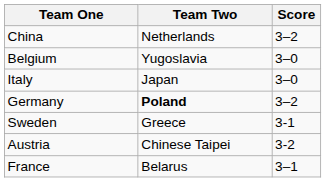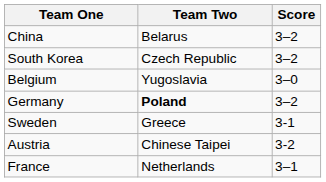 <table class="wikitable">
 <tr>
 <th width=150>Team One</th>
 <th width=150>Team Two</th>
 <th width=50>Score</th>
 </tr>
 <tr>
 <td>China</td>
-<td>Netherlands</td>
+<td>Belarus</td>
+<td>3–2</td>
+</tr>
+<tr>
+<td>South Korea</td>
+<td>Czech Republic</td>
 <td>3–2</td>
 </tr>
 <tr>
 <td>Belgium</td>
 <td>Yugoslavia</td>
-<td>3–0</td>
-</tr>
-<tr>
-<td>Italy</td>
-<td>Japan</td>
 <td>3–0</td>
 </tr>
 <tr>
 <td>Germany</td>
 <td><strong>Poland</strong></td>
 <td>3–2</td>
 </tr>
 <tr>
 <td>Sweden</td>
 <td>Greece</td>
 <td>3-1</td>
 </tr>
 <tr>
 <td>Austria</td>
 <td>Chinese Taipei</td>
 <td>3-2</td>
 </tr>
 <tr>
 <td>France</td>
-<td>Belarus</td>
+<td>Netherlands</td>
 <td>3–1</td>
 </tr>
 </table>
